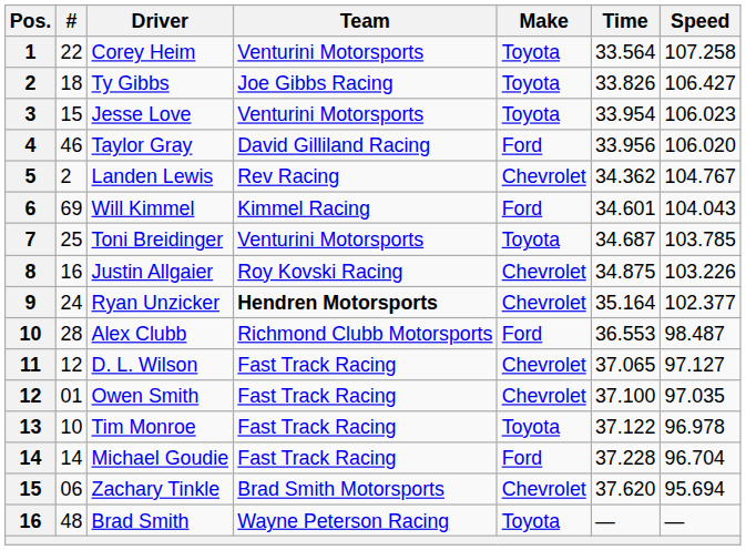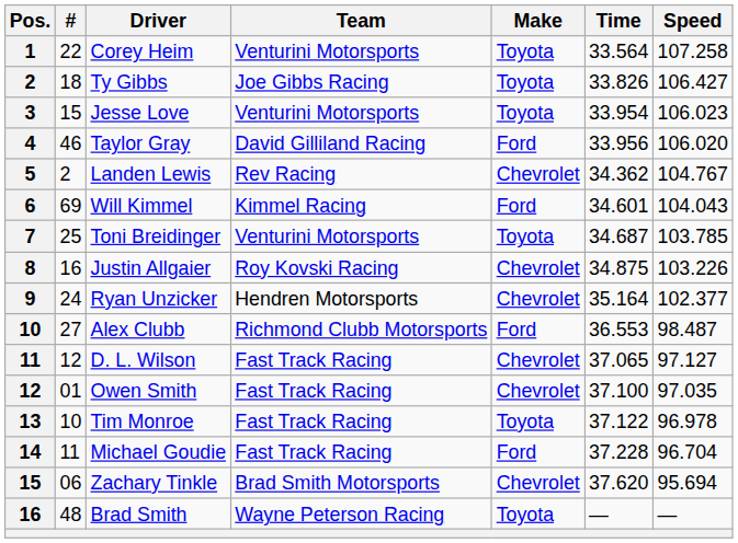 <table class="wikitable" style="font-size:95%">
 <tr>
 <th>Pos.</th>
 <th>#</th>
 <th>Driver</th>
 <th>Team</th>
 <th>Make</th>
 <th>Time</th>
 <th>Speed</th>
 </tr>
 <tr>
 <th>1</th>
 <td>22</td>
 <td><a href='#'>Corey Heim</a></td>
 <td><a href='#'>Venturini Motorsports</a></td>
 <td><a href='#'>Toyota</a></td>
 <td>33.564</td>
 <td>107.258</td>
 </tr>
 <tr>
 <th>2</th>
 <td>18</td>
 <td><a href='#'>Ty Gibbs</a></td>
 <td><a href='#'>Joe Gibbs Racing</a></td>
 <td><a href='#'>Toyota</a></td>
 <td>33.826</td>
 <td>106.427</td>
 </tr>
 <tr>
 <th>3</th>
 <td>15</td>
 <td><a href='#'>Jesse Love</a></td>
 <td><a href='#'>Venturini Motorsports</a></td>
 <td><a href='#'>Toyota</a></td>
 <td>33.954</td>
 <td>106.023</td>
 </tr>
 <tr>
 <th>4</th>
 <td>46</td>
 <td><a href='#'>Taylor Gray</a></td>
 <td><a href='#'>David Gilliland Racing</a></td>
 <td><a href='#'>Ford</a></td>
 <td>33.956</td>
 <td>106.020</td>
 </tr>
 <tr>
 <th>5</th>
 <td>2</td>
 <td><a href='#'>Landen Lewis</a></td>
 <td><a href='#'>Rev Racing</a></td>
 <td><a href='#'>Chevrolet</a></td>
 <td>34.362</td>
 <td>104.767</td>
 </tr>
 <tr>
 <th>6</th>
 <td>69</td>
 <td><a href='#'>Will Kimmel</a></td>
 <td><a href='#'>Kimmel Racing</a></td>
 <td><a href='#'>Ford</a></td>
 <td>34.601</td>
 <td>104.043</td>
 </tr>
 <tr>
 <th>7</th>
 <td>25</td>
 <td><a href='#'>Toni Breidinger</a></td>
 <td><a href='#'>Venturini Motorsports</a></td>
 <td><a href='#'>Toyota</a></td>
 <td>34.687</td>
 <td>103.785</td>
 </tr>
 <tr>
 <th>8</th>
 <td>16</td>
 <td><a href='#'>Justin Allgaier</a></td>
 <td><a href='#'>Roy Kovski Racing</a></td>
 <td><a href='#'>Chevrolet</a></td>
 <td>34.875</td>
 <td>103.226</td>
 </tr>
 <tr>
 <th>9</th>
 <td>24</td>
 <td><a href='#'>Ryan Unzicker</a></td>
-<td><strong>Hendren Motorsports</strong></td>
+<td>Hendren Motorsports</td>
 <td><a href='#'>Chevrolet</a></td>
 <td>35.164</td>
 <td>102.377</td>
 </tr>
 <tr>
 <th>10</th>
-<td>28</td>
+<td>27</td>
 <td><a href='#'>Alex Clubb</a></td>
 <td><a href='#'>Richmond Clubb Motorsports</a></td>
 <td><a href='#'>Ford</a></td>
 <td>36.553</td>
 <td>98.487</td>
 </tr>
 <tr>
 <th>11</th>
 <td>12</td>
 <td><a href='#'>D. L. Wilson</a></td>
 <td><a href='#'>Fast Track Racing</a></td>
 <td><a href='#'>Chevrolet</a></td>
 <td>37.065</td>
 <td>97.127</td>
 </tr>
 <tr>
 <th>12</th>
 <td>01</td>
 <td><a href='#'>Owen Smith</a></td>
 <td><a href='#'>Fast Track Racing</a></td>
 <td><a href='#'>Chevrolet</a></td>
 <td>37.100</td>
 <td>97.035</td>
 </tr>
 <tr>
 <th>13</th>
 <td>10</td>
 <td><a href='#'>Tim Monroe</a></td>
 <td><a href='#'>Fast Track Racing</a></td>
 <td><a href='#'>Toyota</a></td>
 <td>37.122</td>
 <td>96.978</td>
 </tr>
 <tr>
 <th>14</th>
-<td>14</td>
+<td>11</td>
 <td><a href='#'>Michael Goudie</a></td>
 <td><a href='#'>Fast Track Racing</a></td>
 <td><a href='#'>Ford</a></td>
 <td>37.228</td>
 <td>96.704</td>
 </tr>
 <tr>
 <th>15</th>
 <td>06</td>
 <td><a href='#'>Zachary Tinkle</a></td>
 <td><a href='#'>Brad Smith Motorsports</a></td>
 <td><a href='#'>Chevrolet</a></td>
 <td>37.620</td>
 <td>95.694</td>
 </tr>
 <tr>
 <th>16</th>
 <td>48</td>
 <td><a href='#'>Brad Smith</a></td>
 <td><a href='#'>Wayne Peterson Racing</a></td>
 <td><a href='#'>Toyota</a></td>
 <td>—</td>
 <td>—</td>
 </tr>
 <tr>
 <th colspan="7"></th>
 </tr>
 </table>
